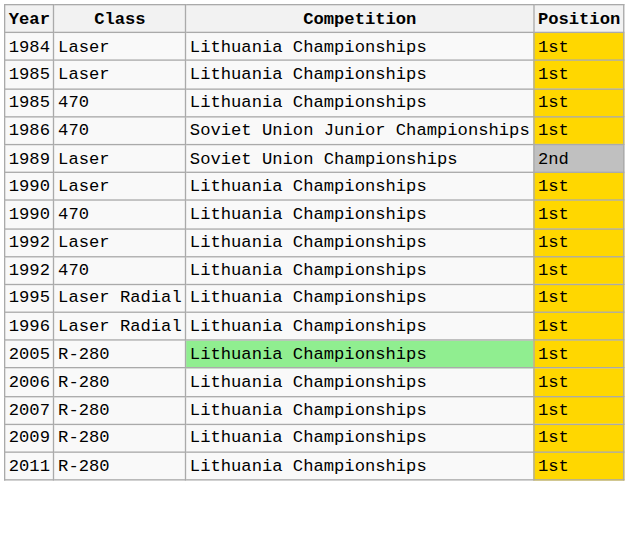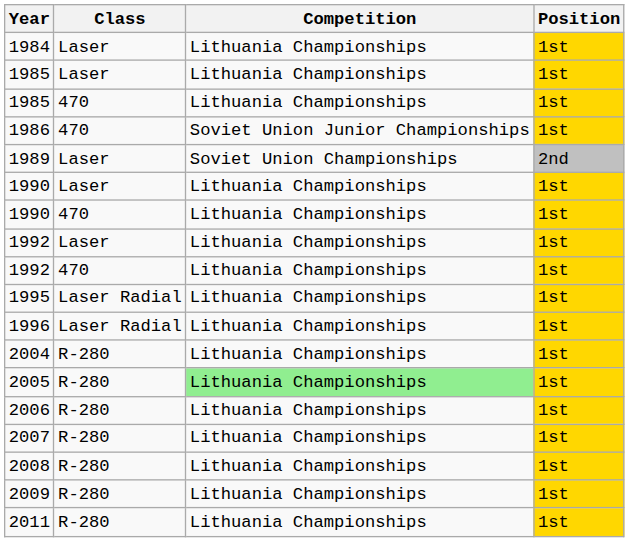 <table class=wikitable>
 <tr>
 <th>Year</th>
 <th>Class</th>
 <th>Competition</th>
 <th>Position</th>
 </tr>
 <tr>
 <td>1984</td>
 <td>Laser</td>
 <td>Lithuania Championships</td>
 <td style="background: gold">1st</td>
 </tr>
 <tr>
 <td>1985</td>
 <td>Laser</td>
 <td>Lithuania Championships</td>
 <td style="background: gold">1st</td>
 </tr>
 <tr>
 <td>1985</td>
 <td>470</td>
 <td>Lithuania Championships</td>
 <td style="background: gold">1st</td>
 </tr>
 <tr>
 <td>1986</td>
 <td>470</td>
 <td>Soviet Union Junior Championships</td>
 <td style="background: gold">1st</td>
 </tr>
 <tr>
 <td>1989</td>
 <td>Laser</td>
 <td>Soviet Union Championships</td>
 <td style="background: silver">2nd</td>
 </tr>
 <tr>
 <td>1990</td>
 <td>Laser</td>
 <td>Lithuania Championships</td>
 <td style="background: gold">1st</td>
 </tr>
 <tr>
 <td>1990</td>
 <td>470</td>
 <td>Lithuania Championships</td>
 <td style="background: gold">1st</td>
 </tr>
 <tr>
 <td>1992</td>
 <td>Laser</td>
 <td>Lithuania Championships</td>
 <td style="background: gold">1st</td>
 </tr>
 <tr>
 <td>1992</td>
 <td>470</td>
 <td>Lithuania Championships</td>
 <td style="background: gold">1st</td>
 </tr>
 <tr>
 <td>1995</td>
 <td>Laser Radial</td>
 <td>Lithuania Championships</td>
 <td style="background: gold">1st</td>
 </tr>
 <tr>
 <td>1996</td>
 <td>Laser Radial</td>
 <td>Lithuania Championships</td>
 <td style="background: gold">1st</td>
 </tr>
 <tr>
+<td>2004</td>
+<td>R-280</td>
+<td>Lithuania Championships</td>
+<td style="background: gold">1st</td>
+</tr>
+<tr>
 <td>2005</td>
 <td>R-280</td>
 <td style="background: lightgreen;">Lithuania Championships</td>
 <td style="background: gold">1st</td>
 </tr>
 <tr>
 <td>2006</td>
 <td>R-280</td>
 <td>Lithuania Championships</td>
 <td style="background: gold">1st</td>
 </tr>
 <tr>
 <td>2007</td>
 <td>R-280</td>
 <td>Lithuania Championships</td>
 <td style="background: gold">1st</td>
 </tr>
 <tr>
+<td>2008</td>
+<td>R-280</td>
+<td>Lithuania Championships</td>
+<td style="background: gold">1st</td>
+</tr>
+<tr>
 <td>2009</td>
 <td>R-280</td>
 <td>Lithuania Championships</td>
 <td style="background: gold">1st</td>
 </tr>
 <tr>
 <td>2011</td>
 <td>R-280</td>
 <td>Lithuania Championships</td>
 <td style="background: gold">1st</td>
 </tr>
 </table>
